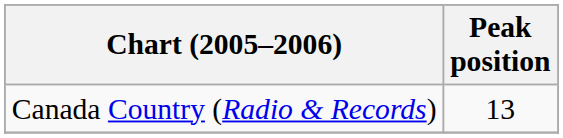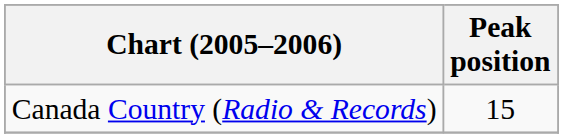 <table class="wikitable sortable">
 <tr>
 <th align="left">Chart (2005–2006)</th>
 <th align="center">Peak<br>position</th>
 </tr>
 <tr>
 <td align="left">Canada <a href='#'>Country</a> (<em><a href='#'>Radio & Records</a></em>)</td>
-<td align="center">13</td>
+<td align="center">15</td>
 </tr>
 <tr>
 </tr>
 <tr>
 </tr>
 <tr>
 </tr>
 </table>
